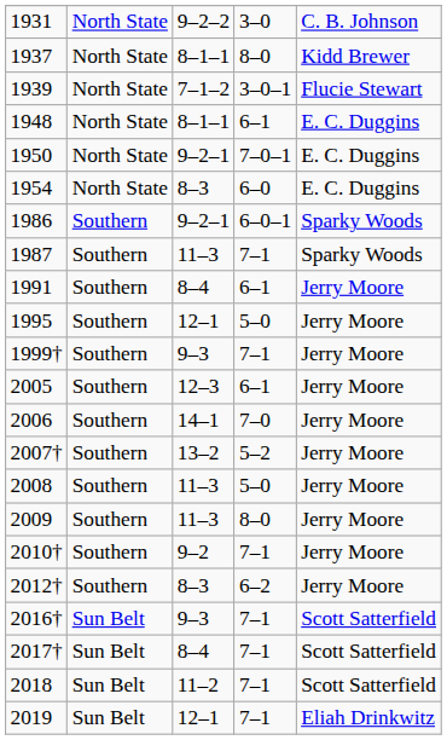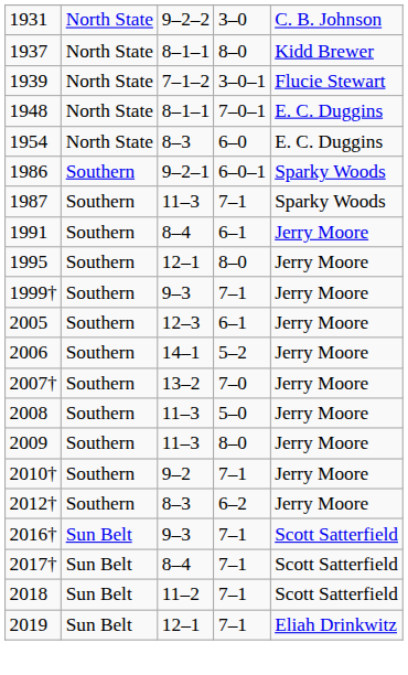 <table class="wikitable">
 <tr>
 </tr>
 <tr>
 <td>1931</td>
 <td><a href='#'>North State</a></td>
 <td>9–2–2</td>
 <td>3–0</td>
 <td><a href='#'>C. B. Johnson</a></td>
 </tr>
 <tr>
 <td>1937</td>
 <td>North State</td>
 <td>8–1–1</td>
 <td>8–0</td>
 <td><a href='#'>Kidd Brewer</a></td>
 </tr>
 <tr>
 <td>1939</td>
 <td>North State</td>
 <td>7–1–2</td>
 <td>3–0–1</td>
 <td><a href='#'>Flucie Stewart</a></td>
 </tr>
 <tr>
 <td>1948</td>
 <td>North State</td>
 <td>8–1–1</td>
-<td>6–1</td>
+<td>7–0–1</td>
 <td><a href='#'>E. C. Duggins</a></td>
-</tr>
-<tr>
-<td>1950</td>
-<td>North State</td>
-<td>9–2–1</td>
-<td>7–0–1</td>
-<td>E. C. Duggins</td>
 </tr>
 <tr>
 <td>1954</td>
 <td>North State</td>
 <td>8–3</td>
 <td>6–0</td>
 <td>E. C. Duggins</td>
 </tr>
 <tr>
 <td>1986</td>
 <td><a href='#'>Southern</a></td>
 <td>9–2–1</td>
 <td>6–0–1</td>
 <td><a href='#'>Sparky Woods</a></td>
 </tr>
 <tr>
 <td>1987</td>
 <td>Southern</td>
 <td>11–3</td>
 <td>7–1</td>
 <td>Sparky Woods</td>
 </tr>
 <tr>
 <td>1991</td>
 <td>Southern</td>
 <td>8–4</td>
 <td>6–1</td>
 <td><a href='#'>Jerry Moore</a></td>
 </tr>
 <tr>
 <td>1995</td>
 <td>Southern</td>
 <td>12–1</td>
-<td>5–0</td>
+<td>8–0</td>
 <td>Jerry Moore</td>
 </tr>
 <tr>
 <td>1999†</td>
 <td>Southern</td>
 <td>9–3</td>
 <td>7–1</td>
 <td>Jerry Moore</td>
 </tr>
 <tr>
 <td>2005</td>
 <td>Southern</td>
 <td>12–3</td>
 <td>6–1</td>
 <td>Jerry Moore</td>
 </tr>
 <tr>
 <td>2006</td>
 <td>Southern</td>
 <td>14–1</td>
-<td>7–0</td>
+<td>5–2</td>
 <td>Jerry Moore</td>
 </tr>
 <tr>
 <td>2007†</td>
 <td>Southern</td>
 <td>13–2</td>
-<td>5–2</td>
+<td>7–0</td>
 <td>Jerry Moore</td>
 </tr>
 <tr>
 <td>2008</td>
 <td>Southern</td>
 <td>11–3</td>
 <td>5–0</td>
 <td>Jerry Moore</td>
 </tr>
 <tr>
 <td>2009</td>
 <td>Southern</td>
 <td>11–3</td>
 <td>8–0</td>
 <td>Jerry Moore</td>
 </tr>
 <tr>
 <td>2010†</td>
 <td>Southern</td>
 <td>9–2</td>
 <td>7–1</td>
 <td>Jerry Moore</td>
 </tr>
 <tr>
 <td>2012†</td>
 <td>Southern</td>
 <td>8–3</td>
 <td>6–2</td>
 <td>Jerry Moore</td>
 </tr>
 <tr>
 <td>2016†</td>
 <td><a href='#'>Sun Belt</a></td>
 <td>9–3</td>
 <td>7–1</td>
 <td><a href='#'>Scott Satterfield</a></td>
 </tr>
 <tr>
 <td>2017†</td>
 <td>Sun Belt</td>
 <td>8–4</td>
 <td>7–1</td>
 <td>Scott Satterfield</td>
 </tr>
 <tr>
 <td>2018</td>
 <td>Sun Belt</td>
 <td>11–2</td>
 <td>7–1</td>
 <td>Scott Satterfield</td>
 </tr>
 <tr>
 <td>2019</td>
 <td>Sun Belt</td>
 <td>12–1</td>
 <td>7–1</td>
 <td><a href='#'>Eliah Drinkwitz</a></td>
 </tr>
 </table>
